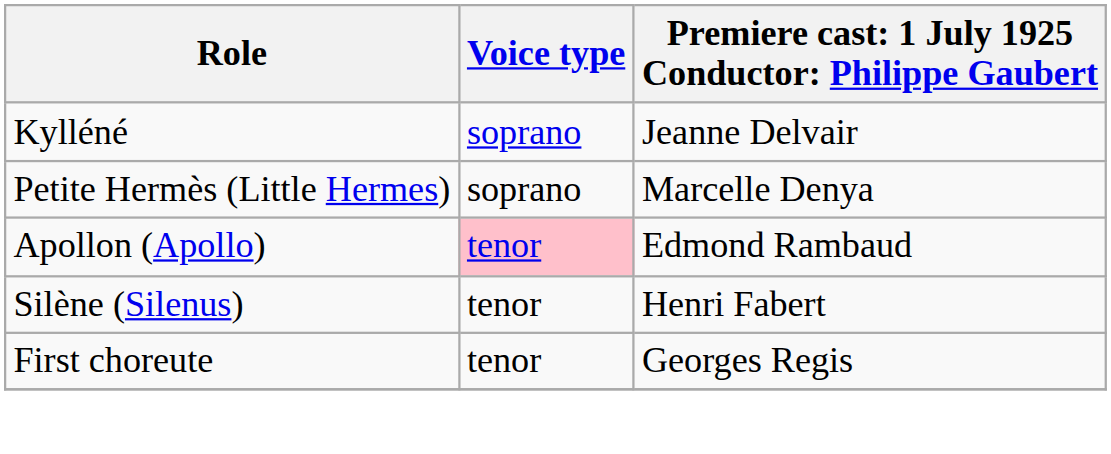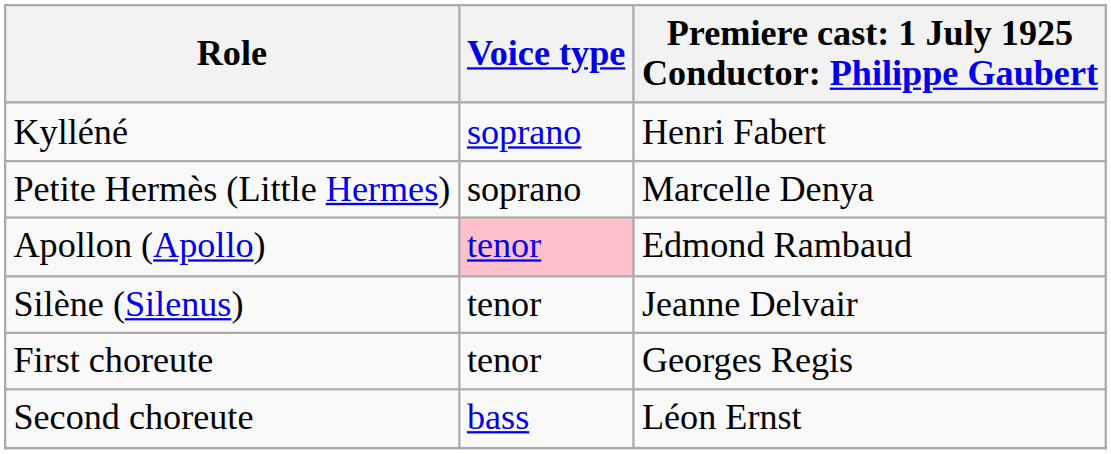 <table class="wikitable">
 <tr>
 <th>Role</th>
 <th><a href='#'>Voice type</a></th>
 <th>Premiere cast: 1 July 1925<br>Conductor: <a href='#'>Philippe Gaubert</a></th>
 </tr>
 <tr>
 <td>Kylléné</td>
 <td><a href='#'>soprano</a></td>
-<td>Jeanne Delvair</td>
+<td>Henri Fabert</td>
 </tr>
 <tr>
 <td>Petite Hermès (Little <a href='#'>Hermes</a>)</td>
 <td>soprano</td>
 <td>Marcelle Denya</td>
 </tr>
 <tr>
 <td>Apollon (<a href='#'>Apollo</a>)</td>
 <td style="background: pink;"><a href='#'>tenor</a></td>
 <td>Edmond Rambaud</td>
 </tr>
 <tr>
 <td>Silène (<a href='#'>Silenus</a>)</td>
 <td>tenor</td>
-<td>Henri Fabert</td>
+<td>Jeanne Delvair</td>
 </tr>
 <tr>
 <td>First choreute</td>
 <td>tenor</td>
 <td>Georges Regis</td>
 </tr>
 <tr>
+<td>Second choreute</td>
+<td><a href='#'>bass</a></td>
+<td>Léon Ernst</td>
+</tr>
+<tr>
 </tr>
 </table>
